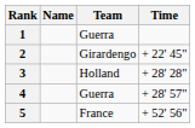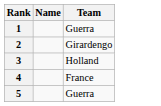 <table class="wikitable">
 <tr>
 <th>Rank</th>
 <th>Name</th>
 <th>Team</th>
-<th>Time</th>
 </tr>
 <tr>
 <th style="text-align:center">1</th>
 <td> </td>
 <td>Guerra</td>
-<td align="right"></td>
 </tr>
 <tr>
 <th style="text-align:center">2</th>
 <td></td>
 <td>Girardengo</td>
-<td align="right">+ 22' 45"</td>
 </tr>
 <tr>
 <th style="text-align:center">3</th>
 <td></td>
 <td>Holland</td>
-<td align="right">+ 28' 28"</td>
 </tr>
 <tr>
 <th style="text-align:center">4</th>
 <td></td>
-<td>Guerra</td>
-<td align="right">+ 28' 57"</td>
+<td>France</td>
 </tr>
 <tr>
 <th style="text-align:center">5</th>
 <td></td>
-<td>France</td>
-<td align="right">+ 52' 56"</td>
+<td>Guerra</td>
 </tr>
 </table>
